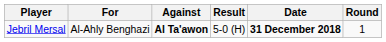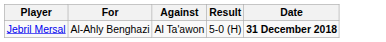 <table class="wikitable sortable">
 <tr>
 <th>Player</th>
 <th>For</th>
 <th>Against</th>
 <th>Result</th>
 <th>Date</th>
-<th>Round</th>
 </tr>
 <tr>
 <td data-sort-value="Mersal, Jebril"> <a href='#'>Jebril Mersal</a></td>
 <td>Al-Ahly Benghazi</td>
-<td><strong>Al Ta'awon</strong></td>
+<td>Al Ta'awon</td>
 <td align=center>5-0 (H)</td>
 <td><strong>31 December 2018</strong></td>
-<td align=center>1</td>
 </tr>
 </table>
